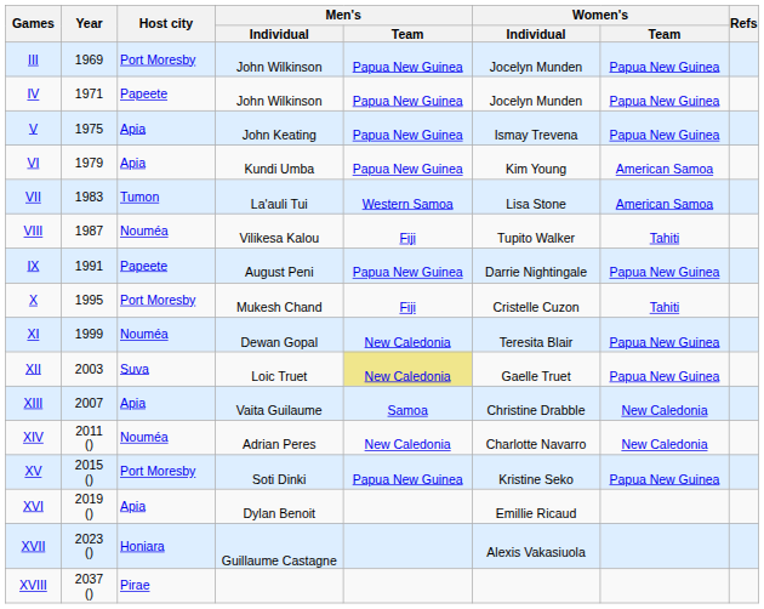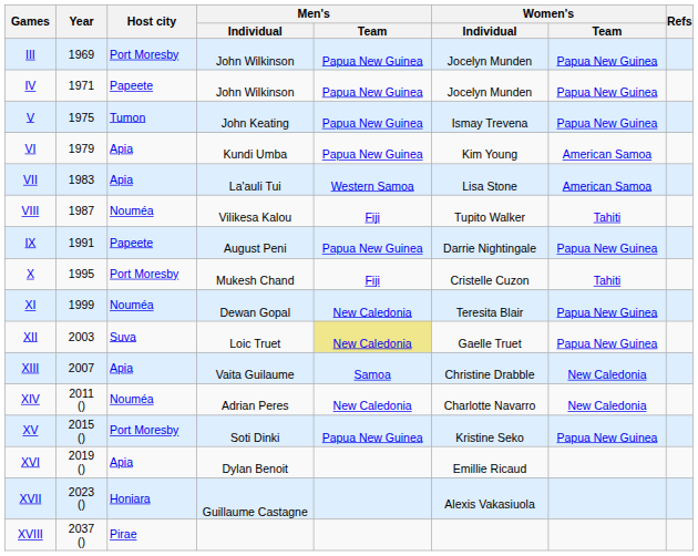 <table class=wikitable style="text-align:center; font-size:95%;">
 <tr>
 <th rowspan="2" scope="col" style="width:4.2em; padding:1px;">Games</th>
 <th rowspan="2" scope="col" style="width:4.2em; padding:1px;">Year</th>
 <th rowspan="2" scope="col" style="width:7.5em; padding:1px;">Host city </th>
 <th colspan=2>Men's</th>
 <th colspan=2>Women's</th>
 <th rowspan="2" scope="col" style="padding:1px;">Refs</th>
 </tr>
 <tr>
 <th scope="col" style="width:9.9em; padding:1px;">Individual</th>
 <th scope="col" style="width:9.9em; padding:1px;">Team</th>
 <th scope="col" style="width:9.9em; padding:1px;">Individual</th>
 <th scope="col" style="width:9.9em; padding:1px;">Team </th>
 </tr>
 <tr bgcolor=#ddeeff>
 <td align=center><a href='#'>III</a></td>
 <td>1969 </td>
 <td align=left><a href='#'>Port Moresby</a> </td>
 <td><br>John Wilkinson</td>
 <td><br><a href='#'>Papua New Guinea</a></td>
 <td><br>Jocelyn Munden</td>
 <td><br><a href='#'>Papua New Guinea</a></td>
 <td><br></td>
 </tr>
 <tr>
 <td align=center><a href='#'>IV</a></td>
 <td>1971 </td>
 <td align=left><a href='#'>Papeete</a> </td>
 <td><br>John Wilkinson</td>
 <td><br><a href='#'>Papua New Guinea</a></td>
 <td><br>Jocelyn Munden</td>
 <td><br><a href='#'>Papua New Guinea</a></td>
 <td></td>
 </tr>
 <tr bgcolor=#ddeeff >
 <td align=center><a href='#'>V</a></td>
 <td>1975</td>
-<td align=left><a href='#'>Apia</a> </td>
+<td align=left><a href='#'>Tumon</a></td>
 <td><br>John Keating</td>
 <td><br><a href='#'>Papua New Guinea</a></td>
 <td><br>Ismay Trevena</td>
 <td><br><a href='#'>Papua New Guinea</a></td>
 <td></td>
 </tr>
 <tr>
 <td align=center><a href='#'>VI</a></td>
 <td>1979 </td>
 <td align=left><a href='#'>Apia</a> </td>
 <td><br>Kundi Umba</td>
 <td><br><a href='#'>Papua New Guinea</a></td>
 <td><br>Kim Young</td>
 <td><br><a href='#'>American Samoa</a></td>
 <td><br></td>
 </tr>
 <tr bgcolor=#ddeeff>
 <td align=center><a href='#'>VII</a></td>
 <td>1983 </td>
-<td align=left><a href='#'>Tumon</a></td>
+<td align=left><a href='#'>Apia</a> </td>
 <td valign=top><br>La'auli Tui</td>
 <td><br><a href='#'>Western Samoa</a></td>
 <td valign=top><br>Lisa Stone</td>
 <td><br><a href='#'>American Samoa</a></td>
 <td></td>
 </tr>
 <tr>
 <td align=center><a href='#'>VIII</a></td>
 <td>1987 </td>
 <td align=left><a href='#'>Nouméa</a> </td>
 <td valign=top><br>Vilikesa Kalou</td>
 <td><br><a href='#'>Fiji</a></td>
 <td valign=top><br>Tupito Walker</td>
 <td><br><a href='#'>Tahiti</a></td>
 <td></td>
 </tr>
 <tr bgcolor=#ddeeff>
 <td align=center><a href='#'>IX</a></td>
 <td>1991 </td>
 <td align=left><a href='#'>Papeete</a> </td>
 <td valign=top><br>August Peni</td>
 <td><br><a href='#'>Papua New Guinea</a></td>
 <td valign=top><br>Darrie Nightingale</td>
 <td><br><a href='#'>Papua New Guinea</a></td>
 <td></td>
 </tr>
 <tr>
 <td align=center><a href='#'>X</a></td>
 <td>1995 </td>
 <td align=left><a href='#'>Port Moresby</a> </td>
 <td><br>Mukesh Chand</td>
 <td><br><a href='#'>Fiji</a></td>
 <td><br>Cristelle Cuzon</td>
 <td><br><a href='#'>Tahiti</a></td>
 <td></td>
 </tr>
 <tr bgcolor=#ddeeff>
 <td align=center><a href='#'>XI</a></td>
 <td>1999 </td>
 <td align=left><a href='#'>Nouméa</a> </td>
 <td><br>Dewan Gopal</td>
 <td><br><a href='#'>New Caledonia</a></td>
 <td><br>Teresita Blair</td>
 <td><br><a href='#'>Papua New Guinea</a></td>
 <td></td>
 </tr>
 <tr>
 <td align=center><a href='#'>XII</a></td>
 <td>2003</td>
 <td align=left><a href='#'>Suva</a> </td>
 <td><br>Loic Truet</td>
 <td style="background: khaki;"><br><a href='#'>New Caledonia</a></td>
 <td><br>Gaelle	Truet</td>
 <td><br><a href='#'>Papua New Guinea</a></td>
 <td></td>
 </tr>
 <tr bgcolor=#ddeeff>
 <td align=center><a href='#'>XIII</a></td>
 <td>2007</td>
 <td align=left><a href='#'>Apia</a> </td>
 <td><br>Vaita Guilaume</td>
 <td><br><a href='#'>Samoa</a></td>
 <td><br>Christine Drabble</td>
 <td><br><a href='#'>New Caledonia</a></td>
 <td> </td>
 </tr>
 <tr>
 <td align=center><a href='#'>XIV</a></td>
 <td>2011<br>()</td>
 <td align=left><a href='#'>Nouméa</a> </td>
 <td><br>Adrian Peres</td>
 <td><br><a href='#'>New Caledonia</a></td>
 <td><br>Charlotte Navarro</td>
 <td><br><a href='#'>New Caledonia</a></td>
 <td></td>
 </tr>
 <tr bgcolor=#ddeeff>
 <td align=center><a href='#'>XV</a></td>
 <td>2015<br>()</td>
 <td align=left><a href='#'>Port Moresby</a> </td>
 <td valign=top><br>Soti Dinki</td>
 <td><br><a href='#'>Papua New Guinea</a></td>
 <td valign=top><br>Kristine Seko</td>
 <td><br><a href='#'>Papua New Guinea</a></td>
 <td></td>
 </tr>
 <tr>
 <td align=center><a href='#'>XVI</a></td>
 <td>2019<br>()</td>
 <td align=left><a href='#'>Apia</a> </td>
 <td style="padding:1px;"><br>Dylan Benoit</td>
 <td><br></td>
 <td><br>Emillie Ricaud</td>
 <td><br></td>
 <td></td>
 </tr>
 <tr bgcolor=#ddeeff>
 <td align=center><a href='#'>XVII</a></td>
 <td>2023<br>()</td>
 <td align=left><a href='#'>Honiara</a> </td>
 <td style="padding:1px;"><br><br>Guillaume Castagne</td>
 <td><br></td>
 <td><br>Alexis Vakasiuola</td>
 <td><br></td>
 <td></td>
 </tr>
 <tr>
 <td align=center><a href='#'>XVIII</a></td>
 <td>2037<br>()</td>
 <td align=left><a href='#'>Pirae</a> </td>
 <td style="padding:1px;"></td>
 <td></td>
 <td></td>
 <td></td>
 <td></td>
 </tr>
 </table>
